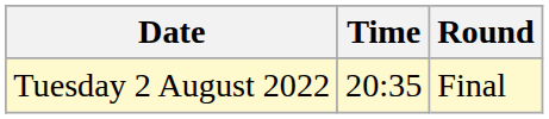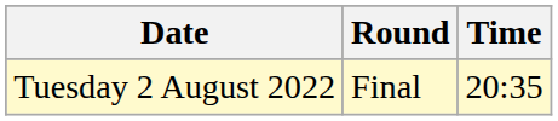 <table class="wikitable">
 <tr>
 <th>Date</th>
+<th>Round</th>
 <th>Time</th>
-<th>Round</th>
 </tr>
 <tr>
 <td style=background:lemonchiffon>Tuesday 2 August 2022</td>
+<td style=background:lemonchiffon>Final</td>
 <td style=background:lemonchiffon>20:35</td>
-<td style=background:lemonchiffon>Final</td>
 </tr>
 </table>
